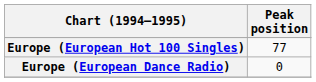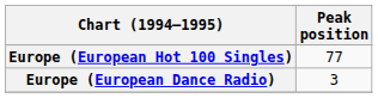 <table class="wikitable sortable plainrowheaders" style="text-align:center">
 <tr>
 <th scope"col">Chart (1994–1995)</th>
 <th scope"col">Peak<br>position</th>
 </tr>
 <tr>
 </tr>
 <tr>
 </tr>
 <tr>
 </tr>
 <tr>
 </tr>
 <tr>
 <th scope="row">Europe (<a href='#'>European Hot 100 Singles</a>)</th>
 <td>77</td>
 </tr>
 <tr>
 <th scope="row">Europe (<a href='#'>European Dance Radio</a>)</th>
-<td>0</td>
+<td>3</td>
 </tr>
 <tr>
 </tr>
 <tr>
 </tr>
 <tr>
 </tr>
 <tr>
 </tr>
 <tr>
 </tr>
 <tr>
 </tr>
 <tr>
 </tr>
 <tr>
 </tr>
 <tr>
 </tr>
 <tr>
 </tr>
 <tr>
 </tr>
 <tr>
 </tr>
 <tr>
 </tr>
 <tr>
 </tr>
 <tr>
 </tr>
 </table>
